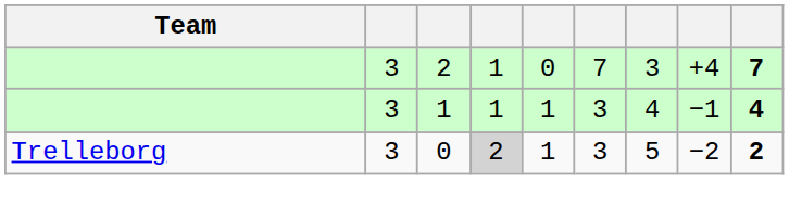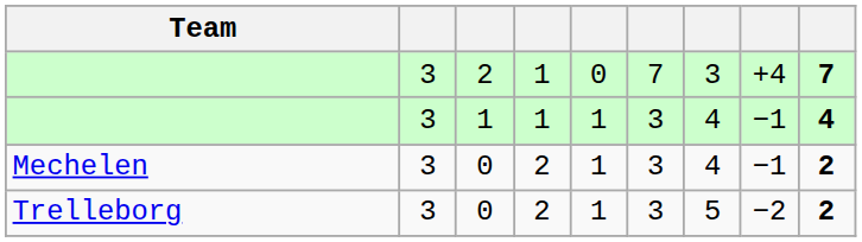 <table class="wikitable" style="text-align:center;">
 <tr>
 <th width=175>Team</th>
 <th width=20></th>
 <th width=20></th>
 <th width=20></th>
 <th width=20></th>
 <th width=20></th>
 <th width=20></th>
 <th width=20></th>
 <th width=20></th>
 </tr>
 <tr bgcolor="#ccffcc">
 <td align="left"></td>
 <td>3</td>
 <td>2</td>
 <td>1</td>
 <td>0</td>
 <td>7</td>
 <td>3</td>
 <td>+4</td>
 <td><strong>7</strong></td>
 </tr>
 <tr bgcolor="#ccffcc">
 <td align="left"></td>
 <td>3</td>
 <td>1</td>
 <td>1</td>
 <td>1</td>
 <td>3</td>
 <td>4</td>
 <td>−1</td>
 <td><strong>4</strong></td>
 </tr>
 <tr>
+<td align="left"> <a href='#'>Mechelen</a></td>
+<td>3</td>
+<td>0</td>
+<td>2</td>
+<td>1</td>
+<td>3</td>
+<td>4</td>
+<td>−1</td>
+<td><strong>2</strong></td>
+</tr>
+<tr>
 <td align="left"> <a href='#'>Trelleborg</a></td>
 <td>3</td>
 <td>0</td>
-<td style="background: lightgrey;">2</td>
+<td>2</td>
 <td>1</td>
 <td>3</td>
 <td>5</td>
 <td>−2</td>
 <td><strong>2</strong></td>
 </tr>
 </table>
